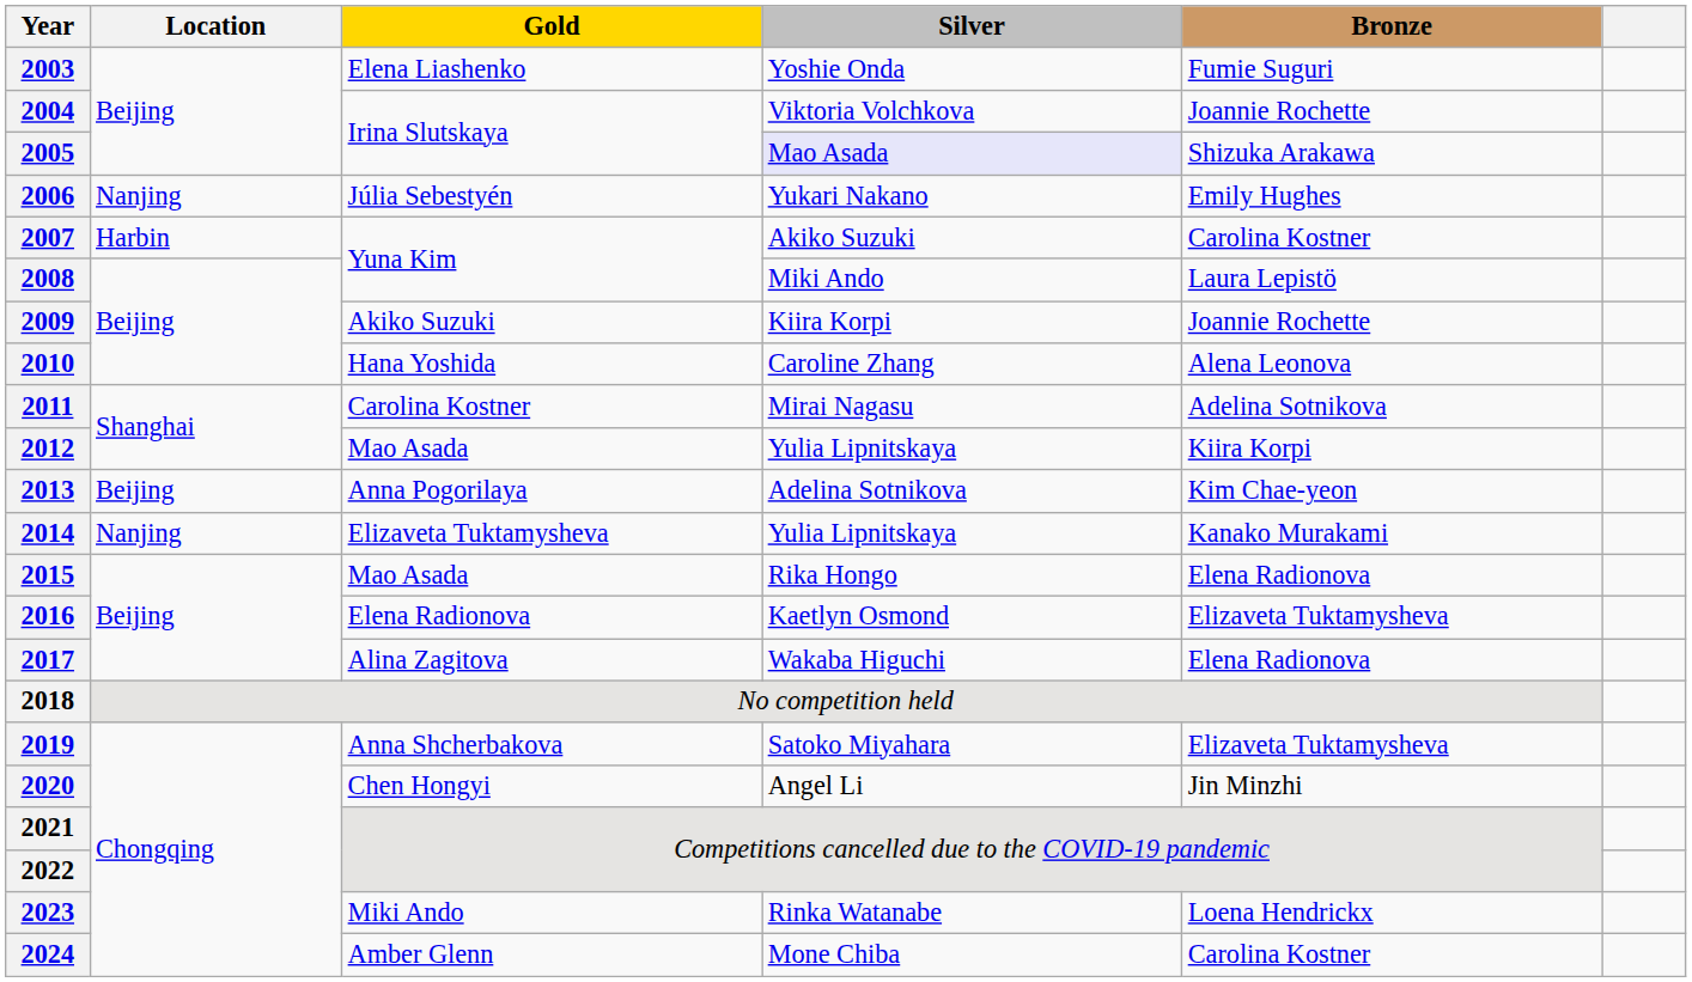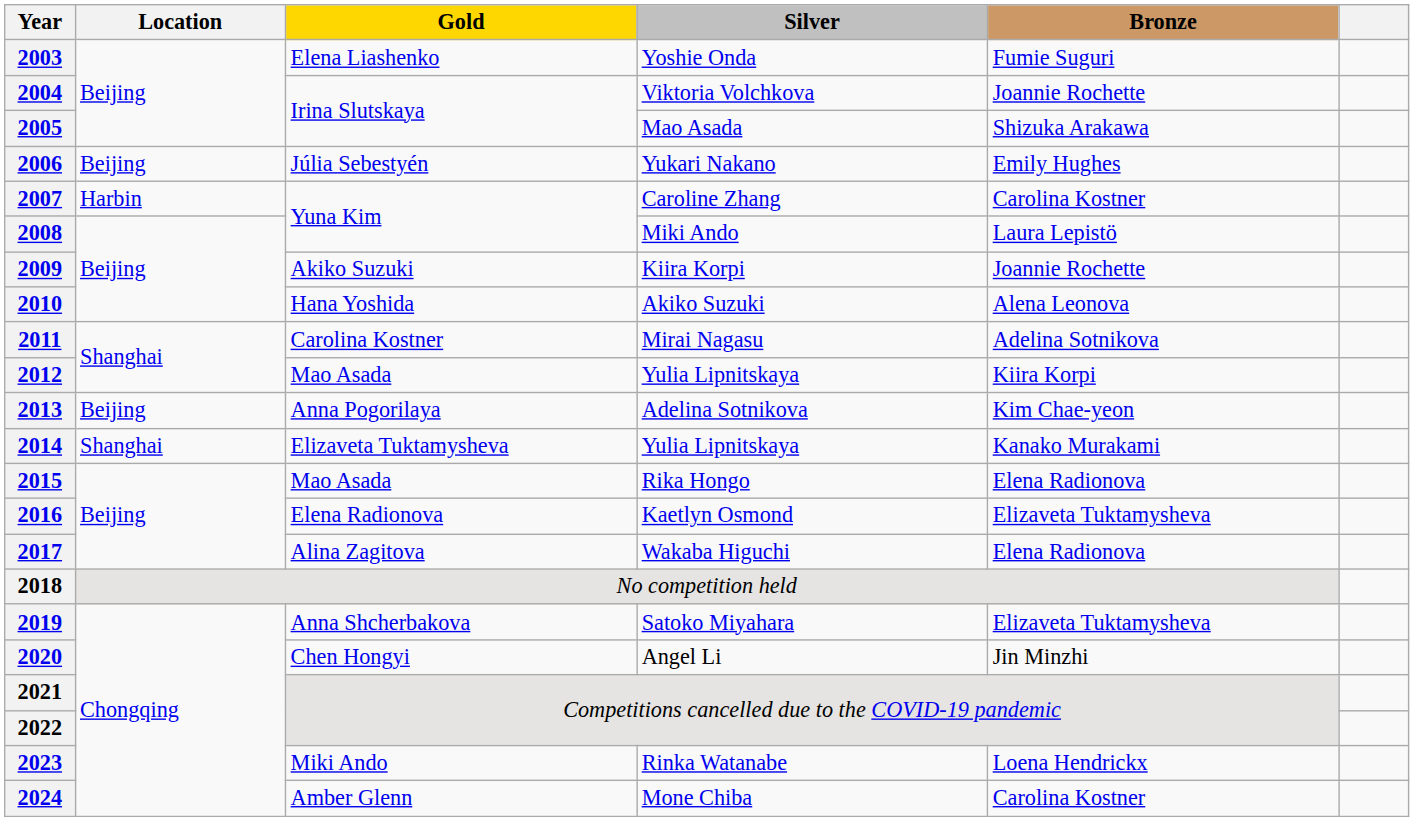 <table class="wikitable unsortable" style="text-align:left; width:80%">
 <tr>
 <th scope="col" style="text-align:center; width:5%">Year</th>
 <th scope="col" style="text-align:center; width:15%">Location</th>
 <th scope="col" style="text-align:center; width:25%; background:gold">Gold</th>
 <th scope="col" style="text-align:center; width:25%; background:silver">Silver</th>
 <th scope="col" style="text-align:center; width:25%; background:#c96">Bronze</th>
 <th scope="col" style="text-align:center; width:5%"></th>
 </tr>
 <tr>
 <th scope="row"><a href='#'>2003</a></th>
 <td rowspan="3"><a href='#'>Beijing</a></td>
 <td> <a href='#'>Elena Liashenko</a></td>
 <td> <a href='#'>Yoshie Onda</a></td>
 <td> <a href='#'>Fumie Suguri</a></td>
 <td></td>
 </tr>
 <tr>
 <th scope="row"><a href='#'>2004</a></th>
 <td rowspan="2"> <a href='#'>Irina Slutskaya</a></td>
 <td> <a href='#'>Viktoria Volchkova</a></td>
 <td> <a href='#'>Joannie Rochette</a></td>
 <td></td>
 </tr>
 <tr>
 <th scope="row"><a href='#'>2005</a></th>
-<td style="background: lavender;"> <a href='#'>Mao Asada</a></td>
+<td> <a href='#'>Mao Asada</a></td>
 <td> <a href='#'>Shizuka Arakawa</a></td>
 <td></td>
 </tr>
 <tr>
 <th scope="row"><a href='#'>2006</a></th>
-<td><a href='#'>Nanjing</a></td>
+<td><a href='#'>Beijing</a></td>
 <td> <a href='#'>Júlia Sebestyén</a></td>
 <td> <a href='#'>Yukari Nakano</a></td>
 <td> <a href='#'>Emily Hughes</a></td>
 <td></td>
 </tr>
 <tr>
 <th scope="row"><a href='#'>2007</a></th>
 <td><a href='#'>Harbin</a></td>
 <td rowspan="2"> <a href='#'>Yuna Kim</a></td>
-<td> <a href='#'>Akiko Suzuki</a></td>
+<td> <a href='#'>Caroline Zhang</a></td>
 <td> <a href='#'>Carolina Kostner</a></td>
 <td></td>
 </tr>
 <tr>
 <th scope="row"><a href='#'>2008</a></th>
 <td rowspan="3"><a href='#'>Beijing</a></td>
 <td> <a href='#'>Miki Ando</a></td>
 <td> <a href='#'>Laura Lepistö</a></td>
 <td></td>
 </tr>
 <tr>
 <th scope="row"><a href='#'>2009</a></th>
 <td> <a href='#'>Akiko Suzuki</a></td>
 <td> <a href='#'>Kiira Korpi</a></td>
 <td> <a href='#'>Joannie Rochette</a></td>
 <td></td>
 </tr>
 <tr>
 <th scope="row"><a href='#'>2010</a></th>
 <td> <a href='#'>Hana Yoshida</a></td>
-<td> <a href='#'>Caroline Zhang</a></td>
+<td> <a href='#'>Akiko Suzuki</a></td>
 <td> <a href='#'>Alena Leonova</a></td>
 <td></td>
 </tr>
 <tr>
 <th scope="row"><a href='#'>2011</a></th>
 <td rowspan="2"><a href='#'>Shanghai</a></td>
 <td> <a href='#'>Carolina Kostner</a></td>
 <td> <a href='#'>Mirai Nagasu</a></td>
 <td> <a href='#'>Adelina Sotnikova</a></td>
 <td></td>
 </tr>
 <tr>
 <th scope="row"><a href='#'>2012</a></th>
 <td> <a href='#'>Mao Asada</a></td>
 <td> <a href='#'>Yulia Lipnitskaya</a></td>
 <td> <a href='#'>Kiira Korpi</a></td>
 <td></td>
 </tr>
 <tr>
 <th scope="row"><a href='#'>2013</a></th>
 <td><a href='#'>Beijing</a></td>
 <td> <a href='#'>Anna Pogorilaya</a></td>
 <td> <a href='#'>Adelina Sotnikova</a></td>
 <td> <a href='#'>Kim Chae-yeon</a></td>
 <td></td>
 </tr>
 <tr>
 <th scope="row"><a href='#'>2014</a></th>
-<td><a href='#'>Nanjing</a></td>
+<td><a href='#'>Shanghai</a></td>
 <td> <a href='#'>Elizaveta Tuktamysheva</a></td>
 <td> <a href='#'>Yulia Lipnitskaya</a></td>
 <td> <a href='#'>Kanako Murakami</a></td>
 <td></td>
 </tr>
 <tr>
 <th scope="row"><a href='#'>2015</a></th>
 <td rowspan="3"><a href='#'>Beijing</a></td>
 <td> <a href='#'>Mao Asada</a></td>
 <td> <a href='#'>Rika Hongo</a></td>
 <td> <a href='#'>Elena Radionova</a></td>
 <td></td>
 </tr>
 <tr>
 <th scope="row"><a href='#'>2016</a></th>
 <td> <a href='#'>Elena Radionova</a></td>
 <td> <a href='#'>Kaetlyn Osmond</a></td>
 <td> <a href='#'>Elizaveta Tuktamysheva</a></td>
 <td></td>
 </tr>
 <tr>
 <th scope="row"><a href='#'>2017</a></th>
 <td> <a href='#'>Alina Zagitova</a></td>
 <td> <a href='#'>Wakaba Higuchi</a></td>
 <td> <a href='#'>Elena Radionova</a></td>
 <td></td>
 </tr>
 <tr>
 <th scope="row">2018</th>
 <td colspan="4" align="center" bgcolor="e5e4e2"><em>No competition held</em></td>
 <td></td>
 </tr>
 <tr>
 <th scope="row"><a href='#'>2019</a></th>
 <td rowspan="6"><a href='#'>Chongqing</a></td>
 <td> <a href='#'>Anna Shcherbakova</a></td>
 <td> <a href='#'>Satoko Miyahara</a></td>
 <td> <a href='#'>Elizaveta Tuktamysheva</a></td>
 <td></td>
 </tr>
 <tr>
 <th scope="row"><a href='#'>2020</a></th>
 <td> <a href='#'>Chen Hongyi</a></td>
 <td> Angel Li</td>
 <td> Jin Minzhi</td>
 <td></td>
 </tr>
 <tr>
 <th scope="row">2021</th>
 <td colspan="3" rowspan="2" align="center" bgcolor="e5e4e2"><em>Competitions cancelled due to the <a href='#'>COVID-19 pandemic</a></em></td>
 <td></td>
 </tr>
 <tr>
 <th scope="row">2022</th>
 <td></td>
 </tr>
 <tr>
 <th scope="row"><a href='#'>2023</a></th>
 <td> <a href='#'>Miki Ando</a></td>
 <td> <a href='#'>Rinka Watanabe</a></td>
 <td> <a href='#'>Loena Hendrickx</a></td>
 <td></td>
 </tr>
 <tr>
 <th scope="row"><a href='#'>2024</a></th>
 <td> <a href='#'>Amber Glenn</a></td>
 <td> <a href='#'>Mone Chiba</a></td>
 <td> <a href='#'>Carolina Kostner</a></td>
 <td></td>
 </tr>
 </table>
